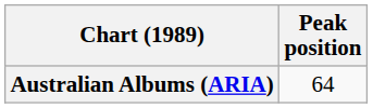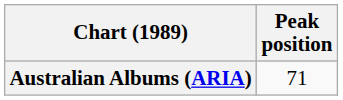 <table class="wikitable plainrowheaders" style="text-align:center">
 <tr>
 <th>Chart (1989)</th>
 <th>Peak<br>position</th>
 </tr>
 <tr>
 <th scope="row">Australian Albums (<a href='#'>ARIA</a>)</th>
-<td>64</td>
+<td>71</td>
 </tr>
 </table>
